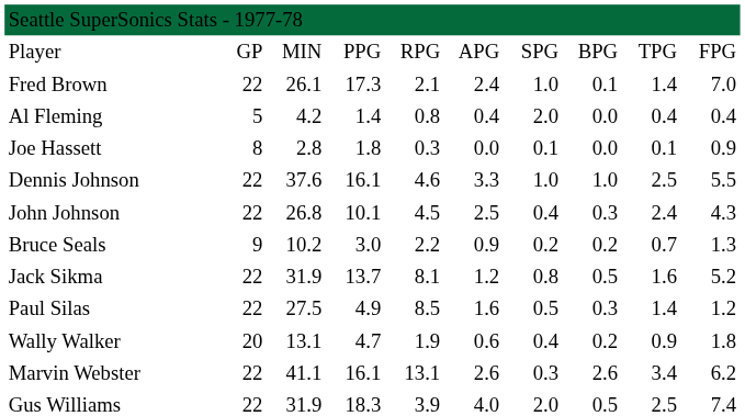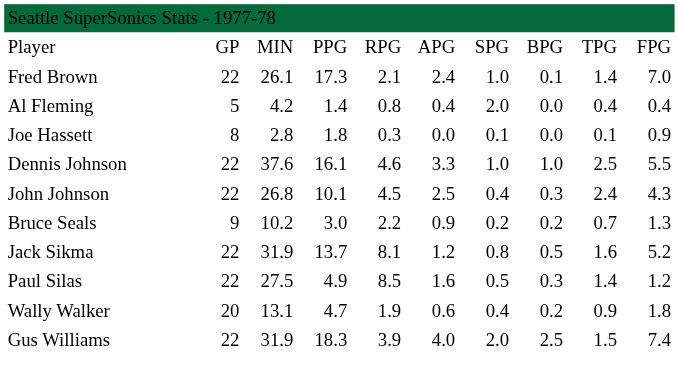 <table class="osdyn" cellpadding="3" cellspacing="1" width="575">
 <tr Class="masthead_alt">
 <td Colspan="10" bgcolor="#046A3C"><span>Seattle SuperSonics Stats - 1977-78</span></td>
 </tr>
 <tr Class="stathead">
 <td Width="28%">Player</td>
 <td Align="right" width="8%">GP</td>
 <td Align="right" width="8%">MIN</td>
 <td Align="right" width="8%">PPG</td>
 <td Align="right" width="8%">RPG</td>
 <td Align="right" width="8%">APG</td>
 <td Align="right" width="8%">SPG</td>
 <td Align="right" width="8%">BPG</td>
 <td Align="right" width="8%">TPG</td>
 <td Align="right" width="8%">FPG</td>
 </tr>
 <tr Class="oddrow">
 <td>Fred Brown</td>
 <td Align="right">22</td>
 <td Align="right">26.1</td>
 <td Align="right" class="active">17.3</td>
 <td Align="right">2.1</td>
 <td Align="right">2.4</td>
 <td Align="right">1.0</td>
 <td Align="right">0.1</td>
 <td Align="right">1.4</td>
 <td Align="right">7.0</td>
 </tr>
 <tr Class="evenrow">
 <td>Al Fleming</td>
 <td Align="right">5</td>
 <td Align="right">4.2</td>
 <td Align="right" class="active">1.4</td>
 <td Align="right">0.8</td>
 <td Align="right">0.4</td>
 <td Align="right">2.0</td>
 <td Align="right">0.0</td>
 <td Align="right">0.4</td>
 <td Align="right">0.4</td>
 </tr>
 <tr Class="oddrow">
 <td>Joe Hassett</td>
 <td Align="right">8</td>
 <td Align="right">2.8</td>
 <td Align="right" class="active">1.8</td>
 <td Align="right">0.3</td>
 <td Align="right">0.0</td>
 <td Align="right">0.1</td>
 <td Align="right">0.0</td>
 <td Align="right">0.1</td>
 <td Align="right">0.9</td>
 </tr>
 <tr Class="evenrow">
 <td>Dennis Johnson</td>
 <td Align="right">22</td>
 <td Align="right">37.6</td>
 <td Align="right" class="active">16.1</td>
 <td Align="right">4.6</td>
 <td Align="right">3.3</td>
 <td Align="right">1.0</td>
 <td Align="right">1.0</td>
 <td Align="right">2.5</td>
 <td Align="right">5.5</td>
 </tr>
 <tr Class="oddrow">
 <td>John Johnson</td>
 <td Align="right">22</td>
 <td Align="right">26.8</td>
 <td Align="right" class="active">10.1</td>
 <td Align="right">4.5</td>
 <td Align="right">2.5</td>
 <td Align="right">0.4</td>
 <td Align="right">0.3</td>
 <td Align="right">2.4</td>
 <td Align="right">4.3</td>
 </tr>
 <tr Class="evenrow">
 <td>Bruce Seals</td>
 <td Align="right">9</td>
 <td Align="right">10.2</td>
 <td Align="right" class="active">3.0</td>
 <td Align="right">2.2</td>
 <td Align="right">0.9</td>
 <td Align="right">0.2</td>
 <td Align="right">0.2</td>
 <td Align="right">0.7</td>
 <td Align="right">1.3</td>
 </tr>
 <tr Class="oddrow">
 <td>Jack Sikma</td>
 <td Align="right">22</td>
 <td Align="right">31.9</td>
 <td Align="right" class="active">13.7</td>
 <td Align="right">8.1</td>
 <td Align="right">1.2</td>
 <td Align="right">0.8</td>
 <td Align="right">0.5</td>
 <td Align="right">1.6</td>
 <td Align="right">5.2</td>
 </tr>
 <tr Class="evenrow">
 <td>Paul Silas</td>
 <td Align="right">22</td>
 <td Align="right">27.5</td>
 <td Align="right" class="active">4.9</td>
 <td Align="right">8.5</td>
 <td Align="right">1.6</td>
 <td Align="right">0.5</td>
 <td Align="right">0.3</td>
 <td Align="right">1.4</td>
 <td Align="right">1.2</td>
 </tr>
 <tr Class="oddrow">
 <td>Wally Walker</td>
 <td Align="right">20</td>
 <td Align="right">13.1</td>
 <td Align="right" class="active">4.7</td>
 <td Align="right">1.9</td>
 <td Align="right">0.6</td>
 <td Align="right">0.4</td>
 <td Align="right">0.2</td>
 <td Align="right">0.9</td>
 <td Align="right">1.8</td>
 </tr>
-<tr Class="evenrow">
-<td>Marvin Webster</td>
-<td Align="right">22</td>
-<td Align="right">41.1</td>
-<td Align="right" class="active">16.1</td>
-<td Align="right">13.1</td>
-<td Align="right">2.6</td>
-<td Align="right">0.3</td>
-<td Align="right">2.6</td>
-<td Align="right">3.4</td>
-<td Align="right">6.2</td>
-</tr>
 <tr Class="oddrow">
 <td>Gus Williams</td>
 <td Align="right">22</td>
 <td Align="right">31.9</td>
 <td Align="right" class="active">18.3</td>
 <td Align="right">3.9</td>
 <td Align="right">4.0</td>
 <td Align="right">2.0</td>
-<td Align="right">0.5</td>
 <td Align="right">2.5</td>
+<td Align="right">1.5</td>
 <td Align="right">7.4</td>
 </tr>
 </table>
